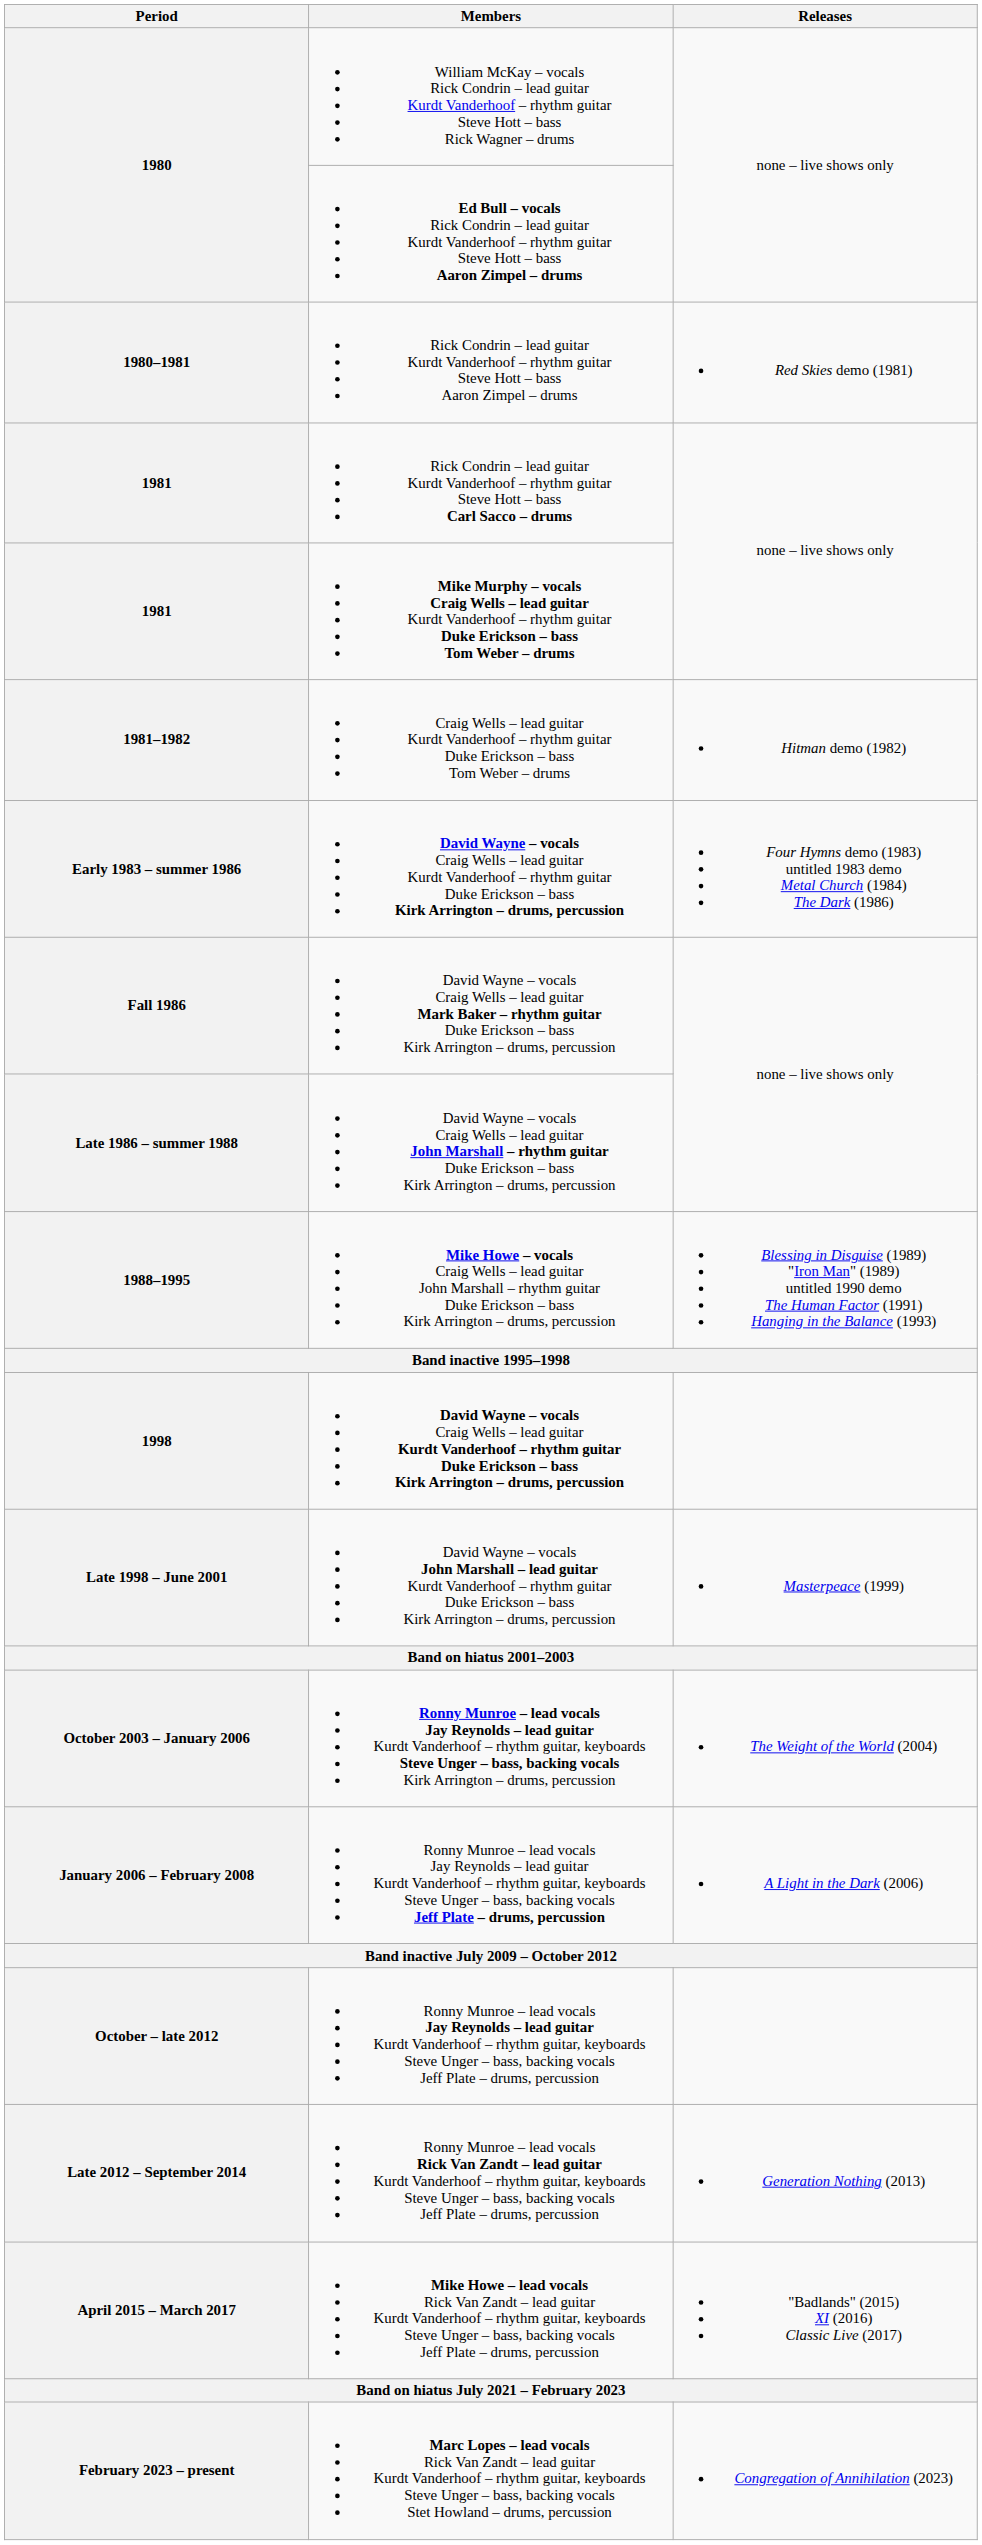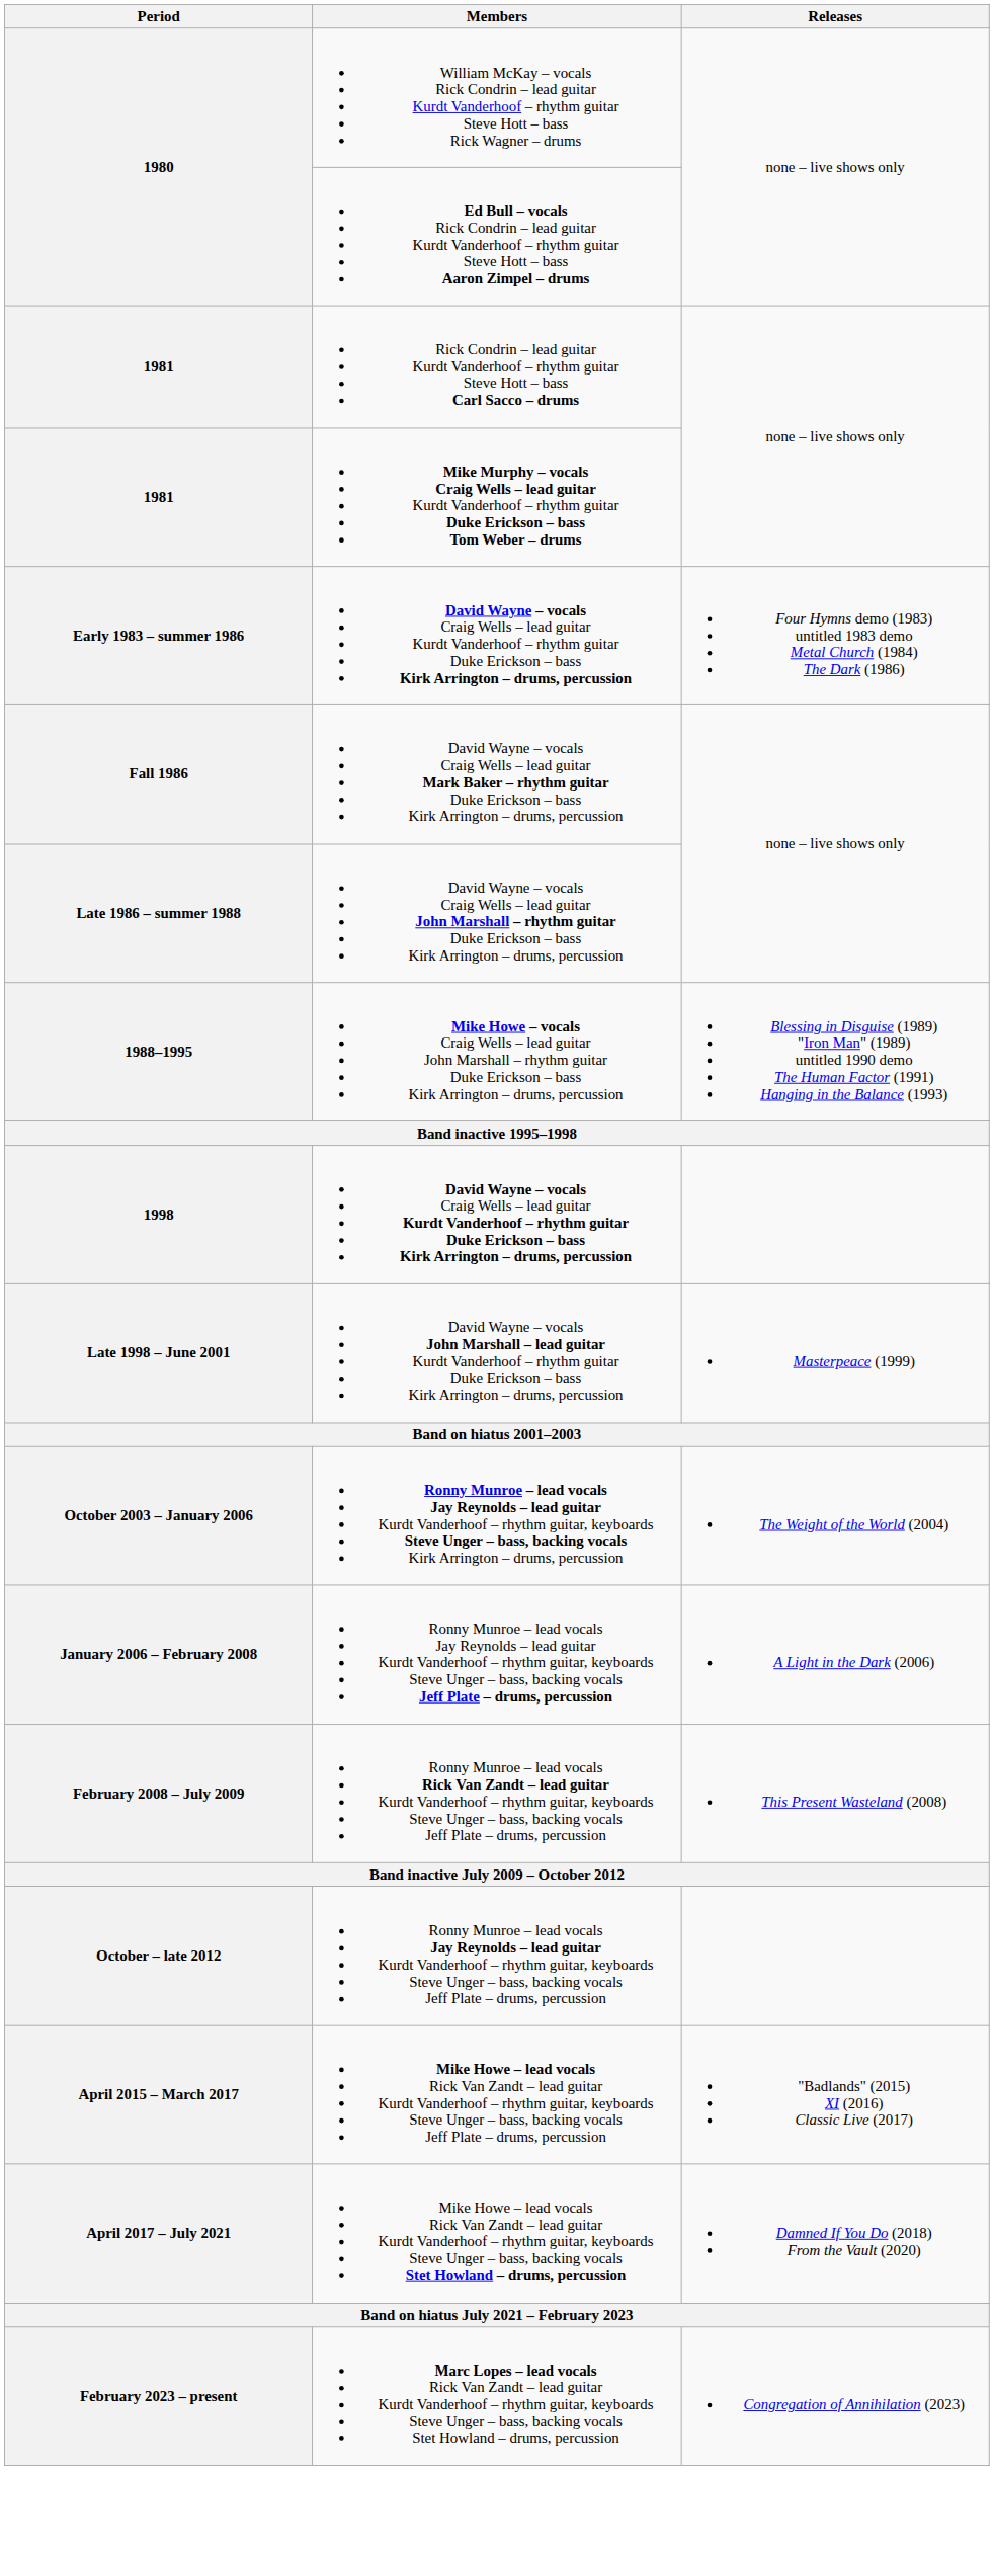 <table class="wikitable plainrowheaders" style="text-align:center;">
 <tr>
 <th scope="col" style="width:20em;">Period</th>
 <th scope="col" style="width:24em;">Members</th>
 <th scope="col" style="width:20em;">Releases</th>
 </tr>
 <tr>
 <th rowspan="2" scope="col">1980</th>
 <td><br><ul><li>William McKay – vocals</li><li>Rick Condrin – lead guitar</li><li><a href='#'>Kurdt Vanderhoof</a> – rhythm guitar</li><li>Steve Hott – bass</li><li>Rick Wagner – drums</li></ul></td>
 <td rowspan="2">none – live shows only</td>
 </tr>
 <tr>
 <td><br><ul><li><strong>Ed Bull – vocals</strong></li><li>Rick Condrin – lead guitar</li><li>Kurdt Vanderhoof – rhythm guitar</li><li>Steve Hott – bass</li><li><strong>Aaron Zimpel – drums</strong></li></ul></td>
 </tr>
 <tr>
-<th scope="col">1980–1981</th>
-<td><br><ul><li>Rick Condrin – lead guitar</li><li>Kurdt Vanderhoof – rhythm guitar</li><li>Steve Hott – bass</li><li>Aaron Zimpel – drums</li></ul></td>
-<td><br><ul><li><em>Red Skies</em> demo (1981)</li></ul></td>
-</tr>
-<tr>
 <th scope="col">1981</th>
 <td><br><ul><li>Rick Condrin – lead guitar</li><li>Kurdt Vanderhoof – rhythm guitar</li><li>Steve Hott – bass</li><li><strong>Carl Sacco – drums</strong></li></ul></td>
 <td rowspan="2">none – live shows only</td>
 </tr>
 <tr>
 <th scope="col">1981<br></th>
 <td><br><ul><li><strong>Mike Murphy – vocals</strong></li><li><strong>Craig Wells – lead guitar</strong></li><li>Kurdt Vanderhoof – rhythm guitar</li><li><strong>Duke Erickson – bass</strong></li><li><strong>Tom Weber – drums</strong></li></ul></td>
-</tr>
-<tr>
-<th scope="col">1981–1982<br></th>
-<td><br><ul><li>Craig Wells – lead guitar</li><li>Kurdt Vanderhoof – rhythm guitar</li><li>Duke Erickson – bass</li><li>Tom Weber – drums</li></ul></td>
-<td><br><ul><li><em>Hitman</em> demo (1982)</li></ul></td>
 </tr>
 <tr>
 <th scope="col">Early 1983 – summer 1986<br></th>
 <td><br><ul><li><strong><a href='#'>David Wayne</a> – vocals</strong></li><li>Craig Wells – lead guitar</li><li>Kurdt Vanderhoof – rhythm guitar</li><li>Duke Erickson – bass</li><li><strong>Kirk Arrington – drums, percussion</strong></li></ul></td>
 <td><br><ul><li><em>Four Hymns</em> demo (1983)</li><li>untitled 1983 demo</li><li><em><a href='#'>Metal Church</a></em> (1984)</li><li><em><a href='#'>The Dark</a></em> (1986)</li></ul></td>
 </tr>
 <tr>
 <th scope="col">Fall 1986</th>
 <td><br><ul><li>David Wayne – vocals</li><li>Craig Wells – lead guitar</li><li><strong>Mark Baker – rhythm guitar</strong></li><li>Duke Erickson – bass</li><li>Kirk Arrington – drums, percussion</li></ul></td>
 <td rowspan="2">none – live shows only</td>
 </tr>
 <tr>
 <th scope="col">Late 1986 – summer 1988</th>
 <td><br><ul><li>David Wayne – vocals</li><li>Craig Wells – lead guitar</li><li><strong><a href='#'>John Marshall</a> – rhythm guitar</strong></li><li>Duke Erickson – bass</li><li>Kirk Arrington – drums, percussion</li></ul></td>
 </tr>
 <tr>
 <th scope="col">1988–1995</th>
 <td><br><ul><li><strong><a href='#'>Mike Howe</a> – vocals</strong></li><li>Craig Wells – lead guitar</li><li>John Marshall – rhythm guitar</li><li>Duke Erickson – bass</li><li>Kirk Arrington – drums, percussion</li></ul></td>
 <td><br><ul><li><em><a href='#'>Blessing in Disguise</a></em> (1989)</li><li>"<a href='#'>Iron Man</a>"  (1989)</li><li>untitled 1990 demo</li><li><em><a href='#'>The Human Factor</a></em> (1991)</li><li><em><a href='#'>Hanging in the Balance</a></em> (1993)</li></ul></td>
 </tr>
 <tr>
 <th scope="col" colspan="3">Band inactive 1995–1998</th>
 </tr>
 <tr>
 <th scope="col">1998</th>
 <td><br><ul><li><strong>David Wayne – vocals</strong></li><li>Craig Wells – lead guitar</li><li><strong>Kurdt Vanderhoof – rhythm guitar</strong></li><li><strong>Duke Erickson – bass</strong></li><li><strong>Kirk Arrington – drums, percussion</strong></li></ul></td>
 <td></td>
 </tr>
 <tr>
 <th scope="col">Late 1998 – June 2001</th>
 <td><br><ul><li>David Wayne – vocals</li><li><strong>John Marshall – lead guitar</strong></li><li>Kurdt Vanderhoof – rhythm guitar</li><li>Duke Erickson – bass</li><li>Kirk Arrington – drums, percussion</li></ul></td>
 <td><br><ul><li><em><a href='#'>Masterpeace</a></em> (1999)</li></ul></td>
 </tr>
 <tr>
 <th scope="col" colspan="3">Band on hiatus 2001–2003</th>
 </tr>
 <tr>
 <th scope="col">October 2003 – January 2006</th>
 <td><br><ul><li><strong><a href='#'>Ronny Munroe</a> – lead vocals</strong></li><li><strong>Jay Reynolds – lead guitar</strong></li><li>Kurdt Vanderhoof – rhythm guitar, keyboards</li><li><strong>Steve Unger – bass, backing vocals</strong></li><li>Kirk Arrington – drums, percussion</li></ul></td>
 <td><br><ul><li><em><a href='#'>The Weight of the World</a></em> (2004)</li></ul></td>
 </tr>
 <tr>
 <th scope="col">January 2006 – February 2008</th>
 <td><br><ul><li>Ronny Munroe – lead vocals</li><li>Jay Reynolds – lead guitar</li><li>Kurdt Vanderhoof – rhythm guitar, keyboards</li><li>Steve Unger – bass, backing vocals</li><li><strong><a href='#'>Jeff Plate</a> – drums, percussion</strong></li></ul></td>
 <td><br><ul><li><em><a href='#'>A Light in the Dark</a></em> (2006)</li></ul></td>
 </tr>
 <tr>
+<th scope="col">February 2008 – July 2009</th>
+<td><br><ul><li>Ronny Munroe – lead vocals</li><li><strong>Rick Van Zandt – lead guitar</strong></li><li>Kurdt Vanderhoof – rhythm guitar, keyboards</li><li>Steve Unger – bass, backing vocals</li><li>Jeff Plate – drums, percussion</li></ul></td>
+<td><br><ul><li><em><a href='#'>This Present Wasteland</a></em> (2008)</li></ul></td>
+</tr>
+<tr>
 <th scope="col" colspan="3">Band inactive July 2009 – October 2012</th>
 </tr>
 <tr>
 <th scope="col">October – late 2012</th>
 <td><br><ul><li>Ronny Munroe – lead vocals</li><li><strong>Jay Reynolds – lead guitar</strong></li><li>Kurdt Vanderhoof – rhythm guitar, keyboards</li><li>Steve Unger – bass, backing vocals</li><li>Jeff Plate – drums, percussion</li></ul></td>
 <td></td>
 </tr>
 <tr>
-<th scope="col">Late 2012 – September 2014</th>
-<td><br><ul><li>Ronny Munroe – lead vocals</li><li><strong>Rick Van Zandt – lead guitar</strong></li><li>Kurdt Vanderhoof – rhythm guitar, keyboards</li><li>Steve Unger – bass, backing vocals</li><li>Jeff Plate – drums, percussion</li></ul></td>
-<td><br><ul><li><em><a href='#'>Generation Nothing</a></em> (2013)</li></ul></td>
-</tr>
-<tr>
 <th scope="col">April 2015 – March 2017</th>
 <td><br><ul><li><strong>Mike Howe – lead vocals</strong></li><li>Rick Van Zandt – lead guitar</li><li>Kurdt Vanderhoof – rhythm guitar, keyboards</li><li>Steve Unger – bass, backing vocals</li><li>Jeff Plate – drums, percussion</li></ul></td>
 <td><br><ul><li>"Badlands" (2015)</li><li><em><a href='#'>XI</a></em> (2016)</li><li><em>Classic Live</em> (2017)</li></ul></td>
+</tr>
+<tr>
+<th scope="col">April 2017 – July 2021</th>
+<td><br><ul><li>Mike Howe – lead vocals</li><li>Rick Van Zandt – lead guitar</li><li>Kurdt Vanderhoof – rhythm guitar, keyboards</li><li>Steve Unger – bass, backing vocals</li><li><strong><a href='#'>Stet Howland</a> – drums, percussion</strong></li></ul></td>
+<td><br><ul><li><em><a href='#'>Damned If You Do</a></em> (2018)</li><li><em>From the Vault</em> (2020) </li></ul></td>
 </tr>
 <tr>
 <th scope="col" colspan="3">Band on hiatus July 2021 – February 2023</th>
 </tr>
 <tr>
 <th scope="col">February 2023 – present</th>
 <td><br><ul><li><strong>Marc Lopes – lead vocals</strong></li><li>Rick Van Zandt – lead guitar</li><li>Kurdt Vanderhoof – rhythm guitar, keyboards</li><li>Steve Unger – bass, backing vocals</li><li>Stet Howland – drums, percussion</li></ul></td>
 <td><br><ul><li><em><a href='#'>Congregation of Annihilation</a></em> (2023)</li></ul></td>
 </tr>
 </table>
